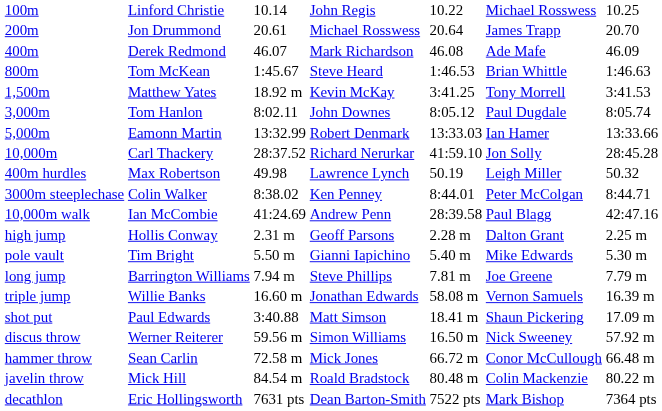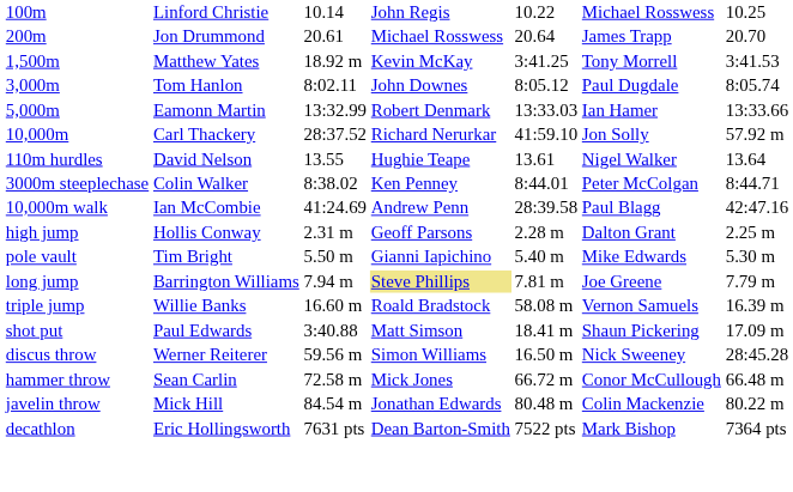 <table>
 <tr>
 <td><a href='#'>100m</a></td>
 <td><a href='#'>Linford Christie</a></td>
 <td>10.14</td>
 <td><a href='#'>John Regis</a></td>
 <td>10.22</td>
 <td><a href='#'>Michael Rosswess</a></td>
 <td>10.25</td>
 </tr>
 <tr>
 <td><a href='#'>200m</a></td>
 <td> <a href='#'>Jon Drummond</a></td>
 <td>20.61</td>
 <td><a href='#'>Michael Rosswess</a></td>
 <td>20.64</td>
 <td> <a href='#'>James Trapp</a></td>
 <td>20.70</td>
-</tr>
-<tr>
-<td><a href='#'>400m</a></td>
-<td><a href='#'>Derek Redmond</a></td>
-<td>46.07</td>
-<td><a href='#'>Mark Richardson</a></td>
-<td>46.08</td>
-<td><a href='#'>Ade Mafe</a></td>
-<td>46.09</td>
-</tr>
-<tr>
-<td><a href='#'>800m</a></td>
-<td> <a href='#'>Tom McKean</a></td>
-<td>1:45.67</td>
-<td><a href='#'>Steve Heard</a></td>
-<td>1:46.53</td>
-<td> <a href='#'>Brian Whittle</a></td>
-<td>1:46.63</td>
 </tr>
 <tr>
 <td><a href='#'>1,500m</a></td>
 <td><a href='#'>Matthew Yates</a></td>
 <td>18.92 m</td>
 <td><a href='#'>Kevin McKay</a></td>
 <td>3:41.25</td>
 <td><a href='#'>Tony Morrell</a></td>
 <td>3:41.53</td>
 </tr>
 <tr>
 <td><a href='#'>3,000m</a></td>
 <td> <a href='#'>Tom Hanlon</a></td>
 <td>8:02.11</td>
 <td> <a href='#'>John Downes</a></td>
 <td>8:05.12</td>
 <td><a href='#'>Paul Dugdale</a></td>
 <td>8:05.74</td>
 </tr>
 <tr>
 <td><a href='#'>5,000m</a></td>
 <td><a href='#'>Eamonn Martin</a></td>
 <td>13:32.99</td>
 <td><a href='#'>Robert Denmark</a></td>
 <td>13:33.03</td>
 <td><a href='#'>Ian Hamer</a></td>
 <td>13:33.66</td>
 </tr>
 <tr>
 <td><a href='#'>10,000m</a></td>
 <td><a href='#'>Carl Thackery</a></td>
 <td>28:37.52</td>
 <td><a href='#'>Richard Nerurkar</a></td>
 <td>41:59.10</td>
 <td><a href='#'>Jon Solly</a></td>
-<td>28:45.28</td>
+<td>57.92 m</td>
 </tr>
 <tr>
-<td><a href='#'>400m hurdles</a></td>
-<td><a href='#'>Max Robertson</a></td>
-<td>49.98</td>
-<td><a href='#'>Lawrence Lynch</a></td>
-<td>50.19</td>
-<td> <a href='#'>Leigh Miller</a></td>
-<td>50.32</td>
+<td><a href='#'>110m hurdles</a></td>
+<td><a href='#'>David Nelson</a></td>
+<td>13.55</td>
+<td><a href='#'>Hughie Teape</a></td>
+<td>13.61</td>
+<td> <a href='#'>Nigel Walker</a></td>
+<td>13.64</td>
 </tr>
 <tr>
 <td><a href='#'>3000m steeplechase</a></td>
 <td><a href='#'>Colin Walker</a></td>
 <td>8:38.02</td>
 <td><a href='#'>Ken Penney</a></td>
 <td>8:44.01</td>
 <td><a href='#'>Peter McColgan</a></td>
 <td>8:44.71</td>
 </tr>
 <tr>
 <td><a href='#'>10,000m walk</a></td>
 <td><a href='#'>Ian McCombie</a></td>
 <td>41:24.69</td>
 <td><a href='#'>Andrew Penn</a></td>
 <td>28:39.58</td>
 <td><a href='#'>Paul Blagg</a></td>
 <td>42:47.16</td>
 </tr>
 <tr>
 <td><a href='#'>high jump</a></td>
 <td> <a href='#'>Hollis Conway</a></td>
 <td>2.31 m</td>
 <td> <a href='#'>Geoff Parsons</a></td>
 <td>2.28 m</td>
 <td><a href='#'>Dalton Grant</a></td>
 <td>2.25 m</td>
 </tr>
 <tr>
 <td><a href='#'>pole vault</a></td>
 <td> <a href='#'>Tim Bright</a></td>
 <td>5.50 m</td>
 <td> <a href='#'>Gianni Iapichino</a></td>
 <td>5.40 m</td>
 <td><a href='#'>Mike Edwards</a></td>
 <td>5.30 m</td>
 </tr>
 <tr>
 <td><a href='#'>long jump</a></td>
 <td><a href='#'>Barrington Williams</a></td>
 <td>7.94 m</td>
-<td><a href='#'>Steve Phillips</a></td>
+<td style="background: khaki;"><a href='#'>Steve Phillips</a></td>
 <td>7.81 m</td>
 <td> <a href='#'>Joe Greene</a></td>
 <td>7.79 m</td>
 </tr>
 <tr>
 <td><a href='#'>triple jump</a></td>
 <td> <a href='#'>Willie Banks</a></td>
 <td>16.60 m</td>
-<td><a href='#'>Jonathan Edwards</a></td>
+<td><a href='#'>Roald Bradstock</a></td>
 <td>58.08 m</td>
 <td><a href='#'>Vernon Samuels</a></td>
 <td>16.39 m</td>
 </tr>
 <tr>
 <td><a href='#'>shot put</a></td>
 <td> <a href='#'>Paul Edwards</a></td>
 <td>3:40.88</td>
 <td><a href='#'>Matt Simson</a></td>
 <td>18.41 m</td>
 <td><a href='#'>Shaun Pickering</a></td>
 <td>17.09 m</td>
 </tr>
 <tr>
 <td><a href='#'>discus throw</a></td>
 <td> <a href='#'>Werner Reiterer</a></td>
 <td>59.56 m</td>
 <td><a href='#'>Simon Williams</a></td>
 <td>16.50 m</td>
 <td> <a href='#'>Nick Sweeney</a></td>
-<td>57.92 m</td>
+<td>28:45.28</td>
 </tr>
 <tr>
 <td><a href='#'>hammer throw</a></td>
 <td> <a href='#'>Sean Carlin</a></td>
 <td>72.58 m</td>
 <td><a href='#'>Mick Jones</a></td>
 <td>66.72 m</td>
 <td> <a href='#'>Conor McCullough</a></td>
 <td>66.48 m</td>
 </tr>
 <tr>
 <td><a href='#'>javelin throw</a></td>
 <td><a href='#'>Mick Hill</a></td>
 <td>84.54 m</td>
-<td><a href='#'>Roald Bradstock</a></td>
+<td><a href='#'>Jonathan Edwards</a></td>
 <td>80.48 m</td>
 <td><a href='#'>Colin Mackenzie</a></td>
 <td>80.22 m</td>
 </tr>
 <tr>
 <td><a href='#'>decathlon</a></td>
 <td><a href='#'>Eric Hollingsworth</a></td>
 <td>7631 pts</td>
 <td> <a href='#'>Dean Barton-Smith</a></td>
 <td>7522 pts</td>
 <td><a href='#'>Mark Bishop</a></td>
 <td>7364 pts</td>
 </tr>
 </table>
